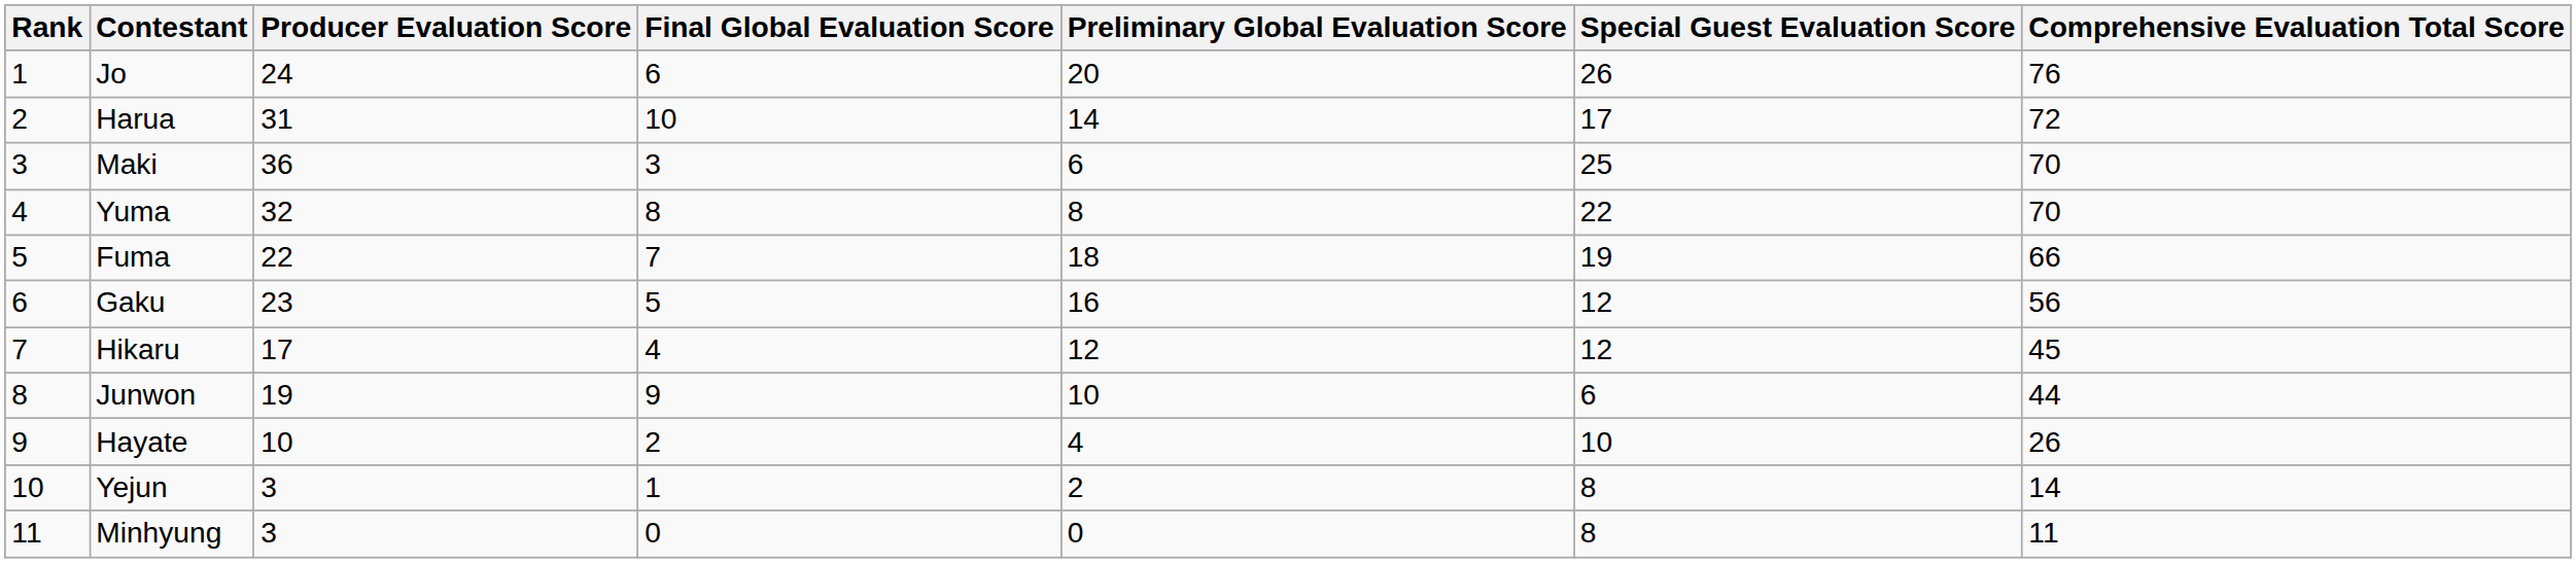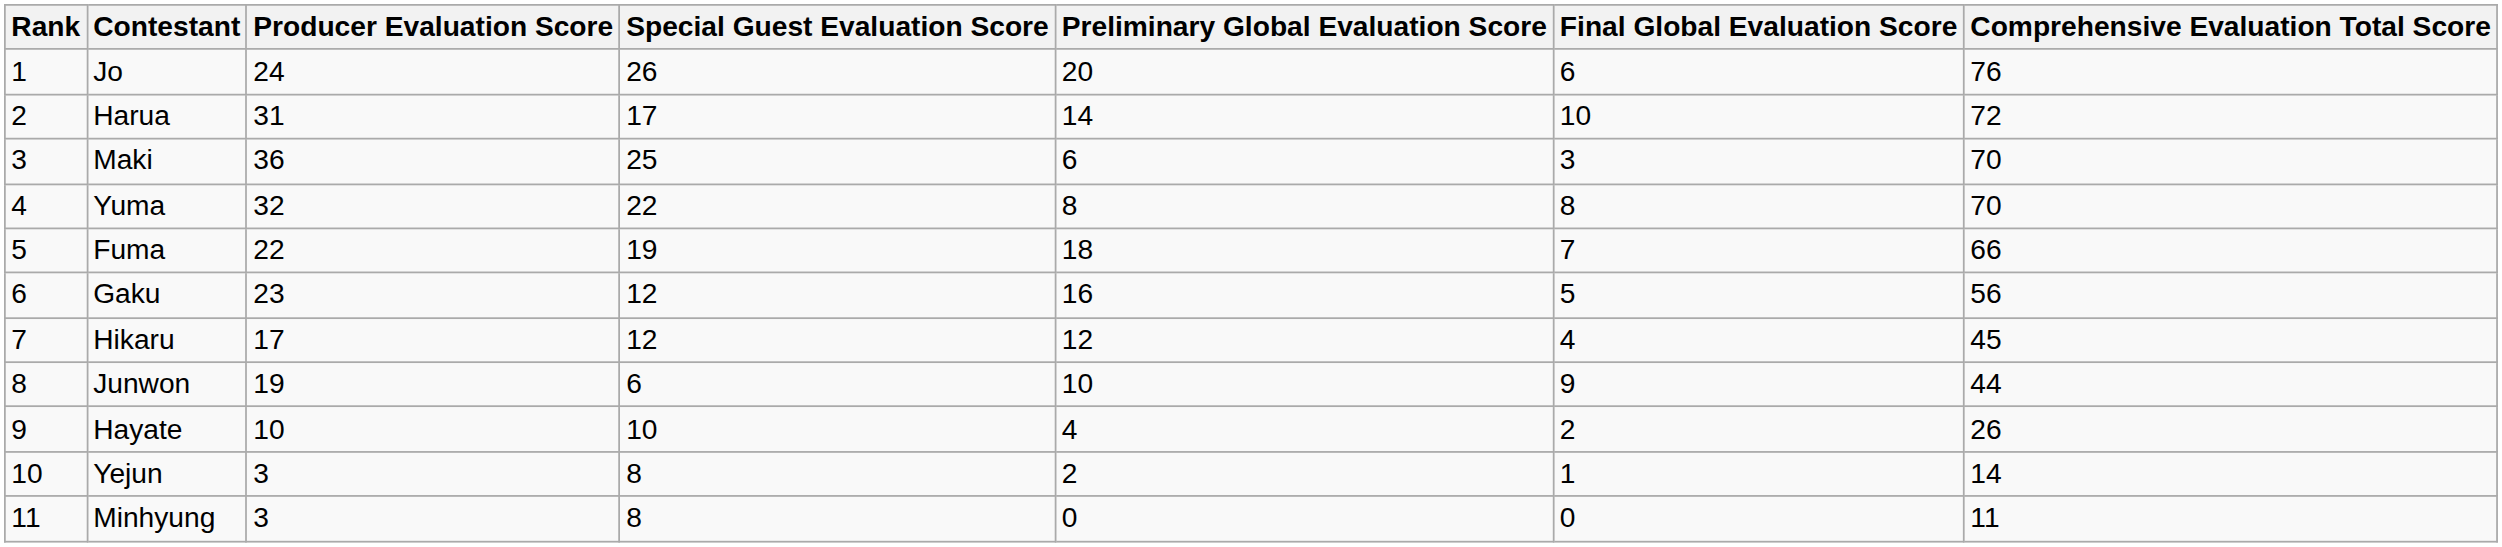 <table class="wikitable sortable">
 <tr>
 <th>Rank</th>
 <th>Contestant</th>
 <th>Producer Evaluation Score</th>
+<th>Special Guest Evaluation Score</th>
+<th>Preliminary Global Evaluation Score</th>
 <th>Final Global Evaluation Score</th>
-<th>Preliminary Global Evaluation Score</th>
-<th>Special Guest Evaluation Score</th>
 <th>Comprehensive Evaluation Total Score</th>
 </tr>
 <tr>
 <td>1</td>
 <td>Jo</td>
 <td>24</td>
+<td>26</td>
+<td>20</td>
 <td>6</td>
-<td>20</td>
-<td>26</td>
 <td>76</td>
 </tr>
 <tr>
 <td>2</td>
 <td>Harua</td>
 <td>31</td>
+<td>17</td>
+<td>14</td>
 <td>10</td>
-<td>14</td>
-<td>17</td>
 <td>72</td>
 </tr>
 <tr>
 <td>3</td>
 <td>Maki</td>
 <td>36</td>
+<td>25</td>
+<td>6</td>
 <td>3</td>
-<td>6</td>
-<td>25</td>
 <td>70</td>
 </tr>
 <tr>
 <td>4</td>
 <td>Yuma</td>
 <td>32</td>
+<td>22</td>
 <td>8</td>
 <td>8</td>
-<td>22</td>
 <td>70</td>
 </tr>
 <tr>
 <td>5</td>
 <td>Fuma</td>
 <td>22</td>
+<td>19</td>
+<td>18</td>
 <td>7</td>
-<td>18</td>
-<td>19</td>
 <td>66</td>
 </tr>
 <tr>
 <td>6</td>
 <td>Gaku</td>
 <td>23</td>
+<td>12</td>
+<td>16</td>
 <td>5</td>
-<td>16</td>
-<td>12</td>
 <td>56</td>
 </tr>
 <tr>
 <td>7</td>
 <td>Hikaru</td>
 <td>17</td>
-<td>4</td>
 <td>12</td>
 <td>12</td>
+<td>4</td>
 <td>45</td>
 </tr>
 <tr>
 <td>8</td>
 <td>Junwon</td>
 <td>19</td>
+<td>6</td>
+<td>10</td>
 <td>9</td>
-<td>10</td>
-<td>6</td>
 <td>44</td>
 </tr>
 <tr>
 <td>9</td>
 <td>Hayate</td>
 <td>10</td>
+<td>10</td>
+<td>4</td>
 <td>2</td>
-<td>4</td>
-<td>10</td>
 <td>26</td>
 </tr>
 <tr>
 <td>10</td>
 <td>Yejun</td>
 <td>3</td>
+<td>8</td>
+<td>2</td>
 <td>1</td>
-<td>2</td>
-<td>8</td>
 <td>14</td>
 </tr>
 <tr>
 <td>11</td>
 <td>Minhyung</td>
 <td>3</td>
+<td>8</td>
 <td>0</td>
 <td>0</td>
-<td>8</td>
 <td>11</td>
 </tr>
 </table>
